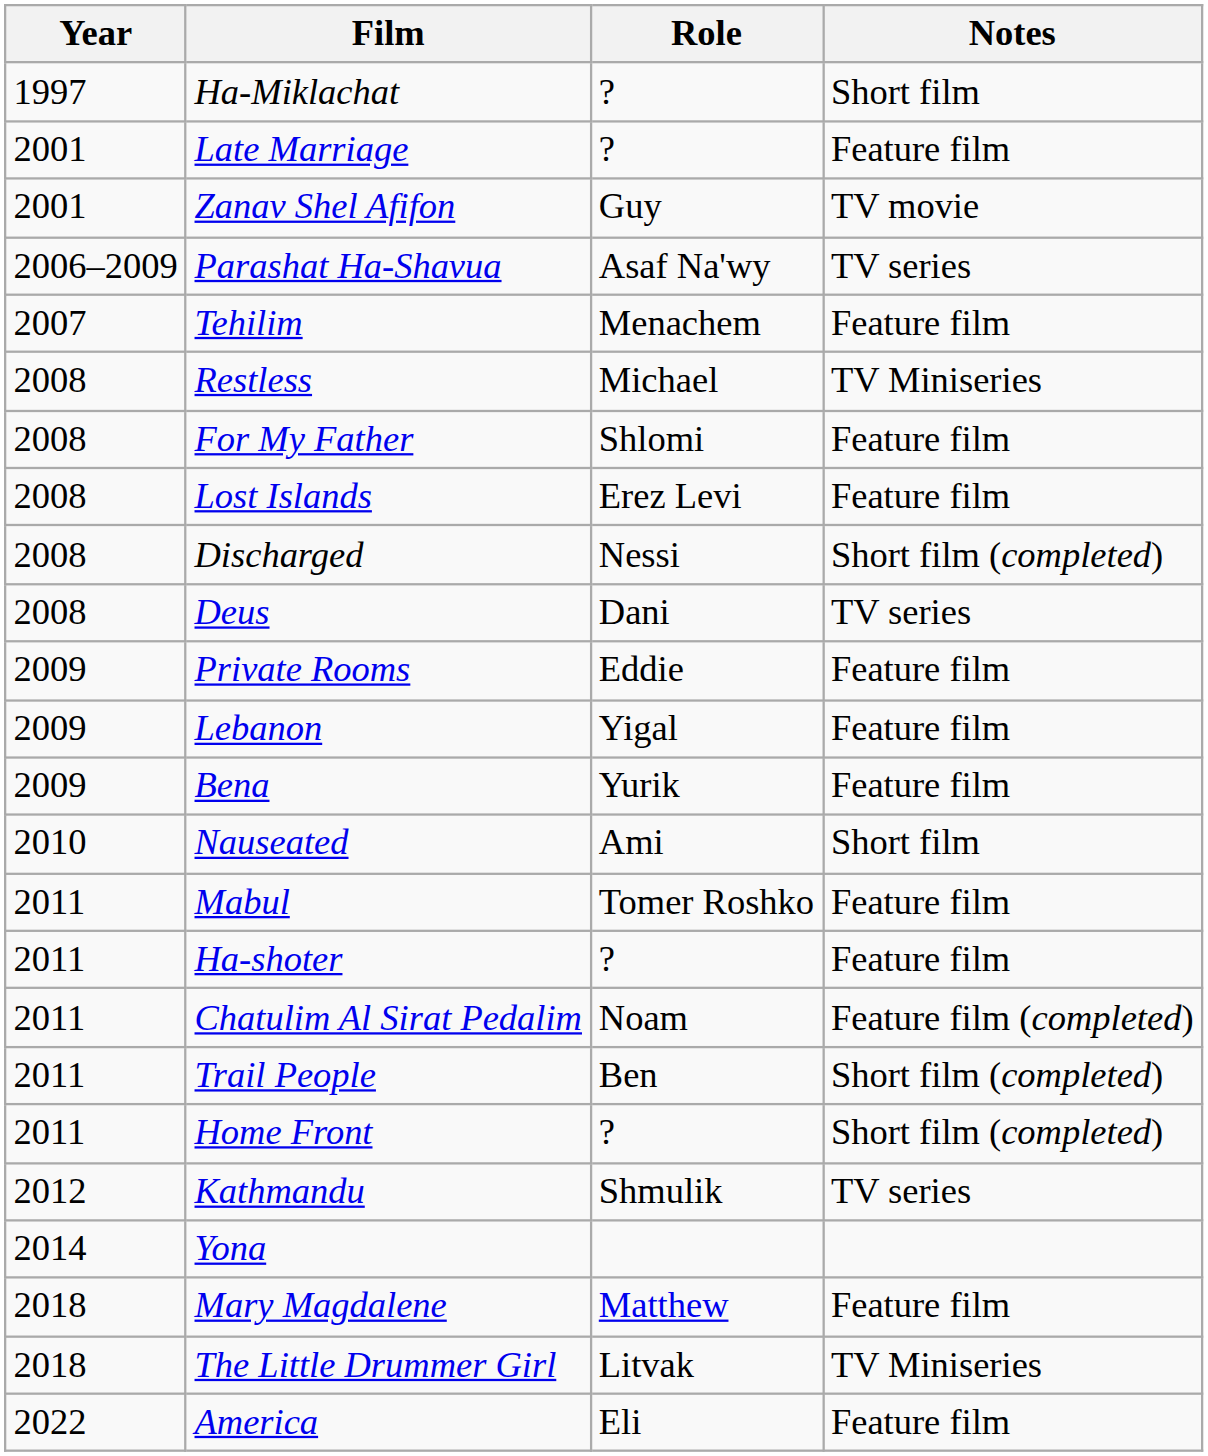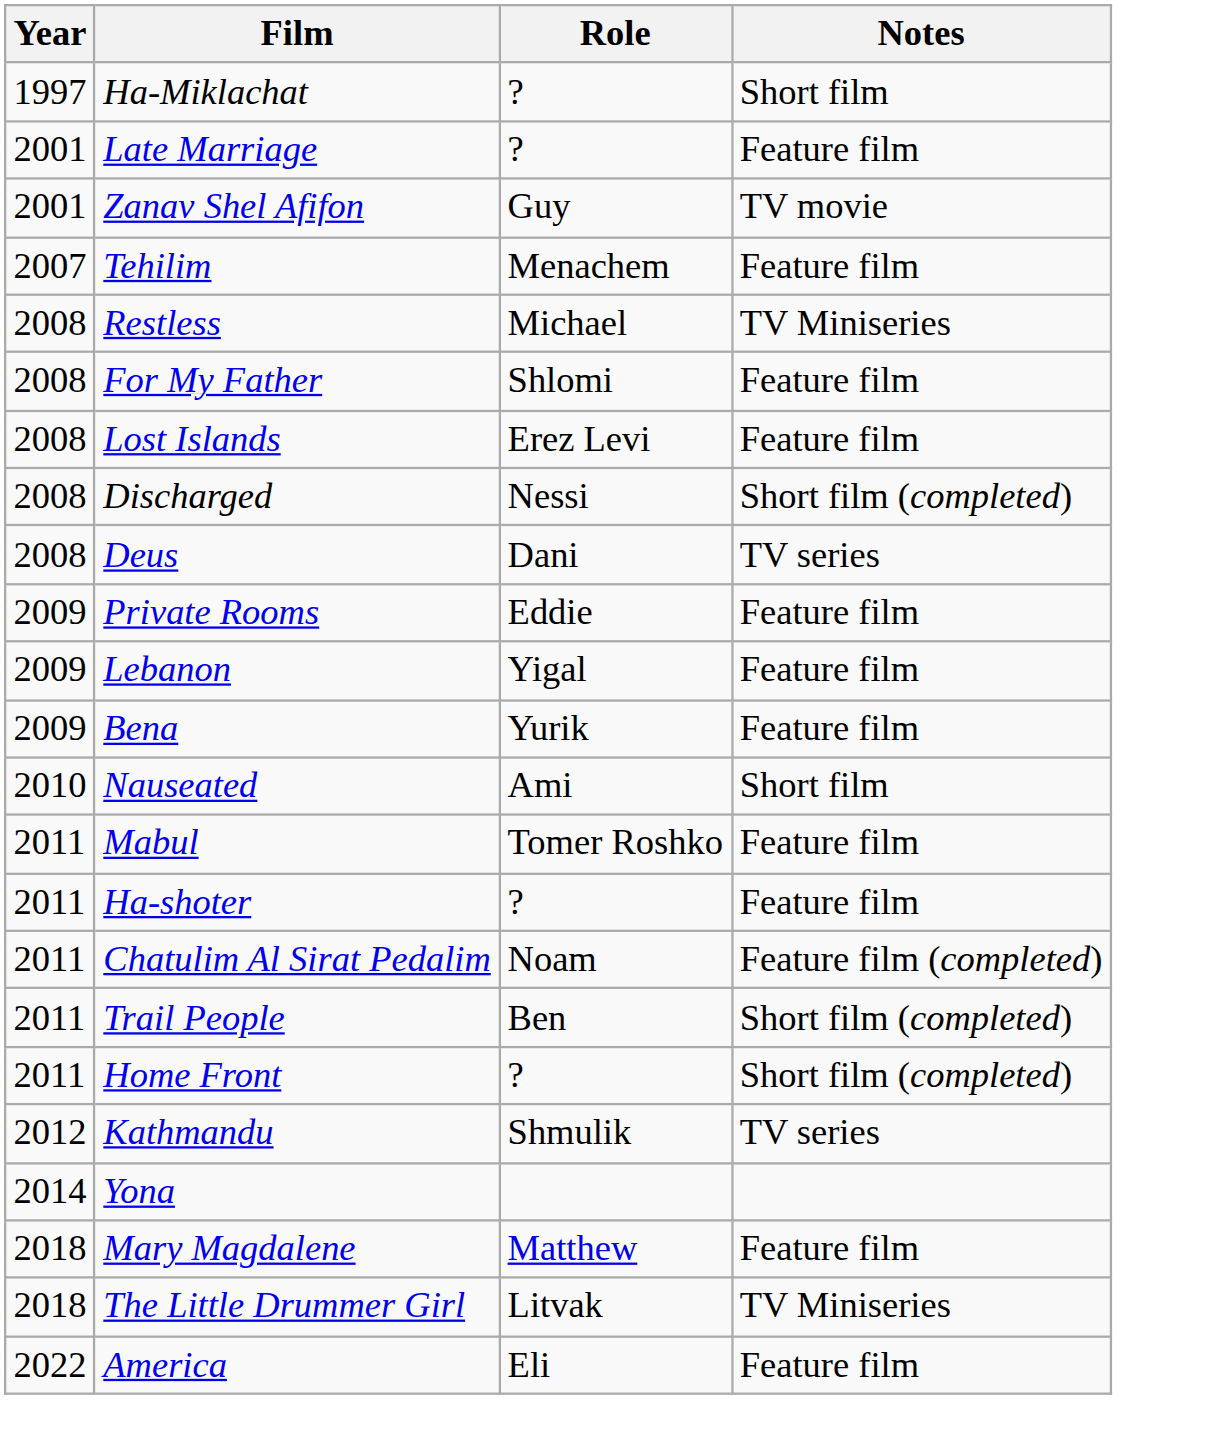 <table class="wikitable sortable">
 <tr>
 <th>Year</th>
 <th>Film</th>
 <th>Role</th>
 <th class="unsortable">Notes</th>
 </tr>
 <tr>
 <td>1997</td>
 <td><em>Ha-Miklachat</em></td>
 <td>?</td>
 <td>Short film</td>
 </tr>
 <tr>
 <td>2001</td>
 <td><em><a href='#'>Late Marriage</a></em></td>
 <td>?</td>
 <td>Feature film</td>
 </tr>
 <tr>
 <td>2001</td>
 <td><em><a href='#'>Zanav Shel Afifon</a></em></td>
 <td>Guy</td>
 <td>TV movie</td>
-</tr>
-<tr>
-<td>2006–2009</td>
-<td><em><a href='#'>Parashat Ha-Shavua</a></em></td>
-<td>Asaf Na'wy</td>
-<td>TV series</td>
 </tr>
 <tr>
 <td>2007</td>
 <td><em><a href='#'>Tehilim</a></em></td>
 <td>Menachem</td>
 <td>Feature film</td>
 </tr>
 <tr>
 <td>2008</td>
 <td><em><a href='#'>Restless</a></em></td>
 <td>Michael</td>
 <td>TV Miniseries</td>
 </tr>
 <tr>
 <td>2008</td>
 <td><em><a href='#'>For My Father</a></em></td>
 <td>Shlomi</td>
 <td>Feature film</td>
 </tr>
 <tr>
 <td>2008</td>
 <td><em><a href='#'>Lost Islands</a></em></td>
 <td>Erez Levi</td>
 <td>Feature film</td>
 </tr>
 <tr>
 <td>2008</td>
 <td><em>Discharged</em></td>
 <td>Nessi</td>
 <td>Short film (<em>completed</em>)</td>
 </tr>
 <tr>
 <td>2008</td>
 <td><a href='#'><em>Deus</em></a></td>
 <td>Dani</td>
 <td>TV series</td>
 </tr>
 <tr>
 <td>2009</td>
 <td><em><a href='#'>Private Rooms</a></em></td>
 <td>Eddie</td>
 <td>Feature film</td>
 </tr>
 <tr>
 <td>2009</td>
 <td><em><a href='#'>Lebanon</a></em></td>
 <td>Yigal</td>
 <td>Feature film</td>
 </tr>
 <tr>
 <td>2009</td>
 <td><em><a href='#'>Bena</a></em></td>
 <td>Yurik</td>
 <td>Feature film</td>
 </tr>
 <tr>
 <td>2010</td>
 <td><em><a href='#'>Nauseated</a></em></td>
 <td>Ami</td>
 <td>Short film</td>
 </tr>
 <tr>
 <td>2011</td>
 <td><em><a href='#'>Mabul</a></em></td>
 <td>Tomer Roshko</td>
 <td>Feature film</td>
 </tr>
 <tr>
 <td>2011</td>
 <td><em><a href='#'>Ha-shoter</a></em></td>
 <td>?</td>
 <td>Feature film</td>
 </tr>
 <tr>
 <td>2011</td>
 <td><em><a href='#'>Chatulim Al Sirat Pedalim</a></em></td>
 <td>Noam</td>
 <td>Feature film (<em>completed</em>)</td>
 </tr>
 <tr>
 <td>2011</td>
 <td><em><a href='#'>Trail People</a></em></td>
 <td>Ben</td>
 <td>Short film (<em>completed</em>)</td>
 </tr>
 <tr>
 <td>2011</td>
 <td><em><a href='#'>Home Front</a></em></td>
 <td>?</td>
 <td>Short film (<em>completed</em>)</td>
 </tr>
 <tr>
 <td>2012</td>
 <td><em><a href='#'>Kathmandu</a></em></td>
 <td>Shmulik</td>
 <td>TV series</td>
 </tr>
 <tr>
 <td>2014</td>
 <td><em><a href='#'>Yona</a></em></td>
 <td></td>
 <td></td>
 </tr>
 <tr>
 <td>2018</td>
 <td><em><a href='#'>Mary Magdalene</a></em></td>
 <td><a href='#'>Matthew</a></td>
 <td>Feature film</td>
 </tr>
 <tr>
 <td>2018</td>
 <td><em><a href='#'>The Little Drummer Girl</a></em></td>
 <td>Litvak</td>
 <td>TV Miniseries</td>
 </tr>
 <tr>
 <td>2022</td>
 <td><em><a href='#'>America</a></em></td>
 <td>Eli</td>
 <td>Feature film</td>
 </tr>
 </table>
